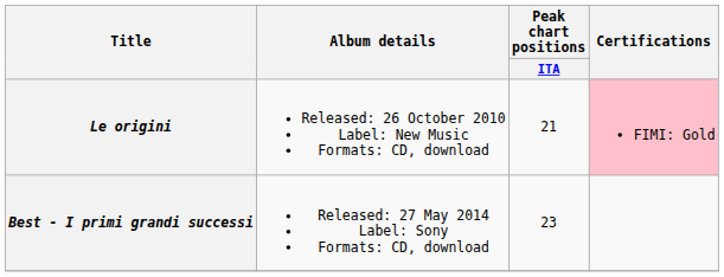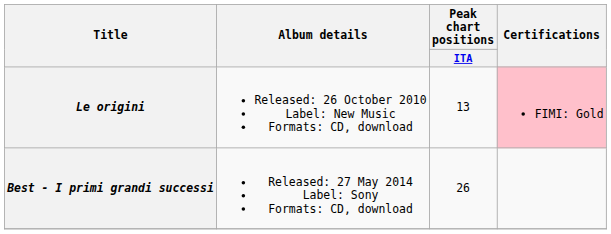 <table class="wikitable plainrowheaders" style="text-align:center;" border="1">
 <tr>
 <th scope="column" rowspan="2">Title</th>
 <th scope="column" rowspan="2">Album details</th>
 <th scope="column" colspan="1">Peak chart positions</th>
 <th scope="column" rowspan="2">Certifications</th>
 </tr>
 <tr>
 <th scope="col" style="width:3em;font-size:90%;"><a href='#'>ITA</a><br></th>
 </tr>
 <tr>
 <th scope="row"><em>Le origini</em></th>
 <td><br><ul><li>Released: 26 October 2010</li><li>Label: New Music</li><li>Formats: CD, download</li></ul></td>
-<td style="text-align:center;">21</td>
+<td style="text-align:center;">13</td>
 <td style="background: pink;"><br><ul><li>FIMI: Gold</li></ul></td>
 </tr>
 <tr>
 <th scope="row"><em>Best - I primi grandi successi</em></th>
 <td><br><ul><li>Released: 27 May 2014</li><li>Label: Sony</li><li>Formats: CD, download</li></ul></td>
-<td style="text-align:center;">23</td>
+<td style="text-align:center;">26</td>
 <td></td>
 </tr>
 <tr>
 </tr>
 </table>
